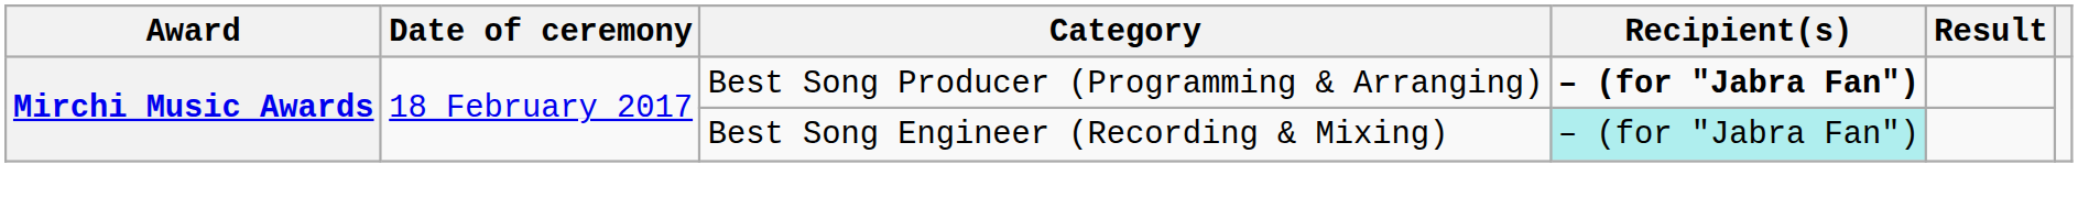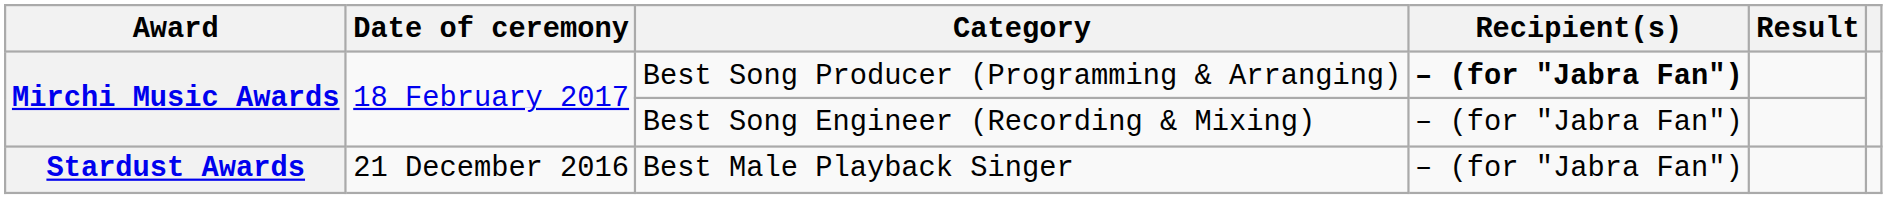 <table class="wikitable plainrowheaders sortable">
 <tr>
 <th scope="col">Award</th>
 <th scope="col">Date of ceremony</th>
 <th scope="col">Category</th>
 <th scope="col">Recipient(s)</th>
 <th scope="col">Result</th>
 <th scope="col" class="unsortable"></th>
 </tr>
 <tr>
 <th scope="row" rowspan="2"><a href='#'>Mirchi Music Awards</a></th>
 <td rowspan="2"><a href='#'>18 February 2017</a></td>
 <td>Best Song Producer (Programming & Arranging)</td>
 <td><strong> – (for "Jabra Fan")</strong></td>
 <td></td>
 <td style="text-align:center;" rowspan="2"><br></td>
 </tr>
 <tr>
 <td>Best Song Engineer (Recording & Mixing)</td>
-<td style="background: paleturquoise;"> – (for "Jabra Fan")</td>
+<td> – (for "Jabra Fan")</td>
 <td></td>
 </tr>
+<tr>
+<th scope="row"><a href='#'>Stardust Awards</a></th>
+<td>21 December 2016</td>
+<td>Best Male Playback Singer</td>
+<td> – (for "Jabra Fan")</td>
+<td></td>
+<td style="text-align:center;"><br></td>
+</tr>
 </table>
